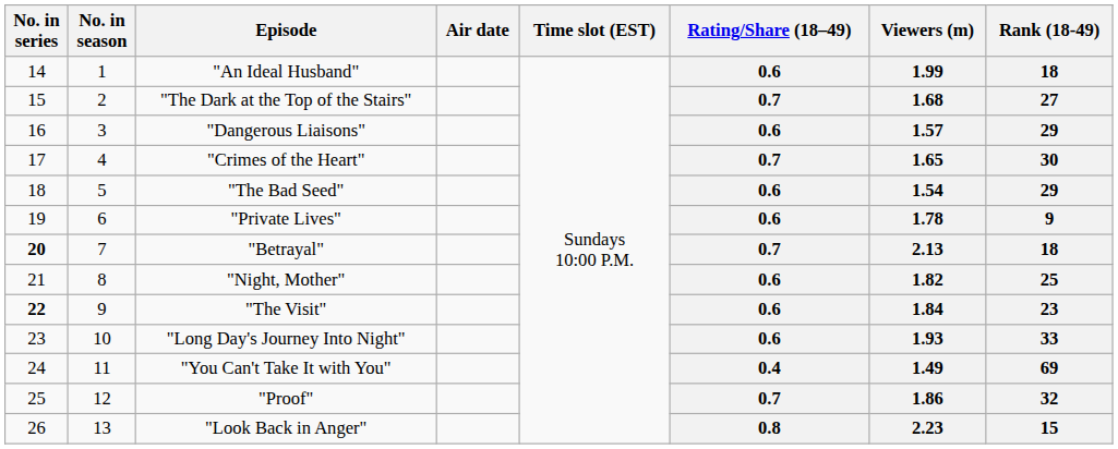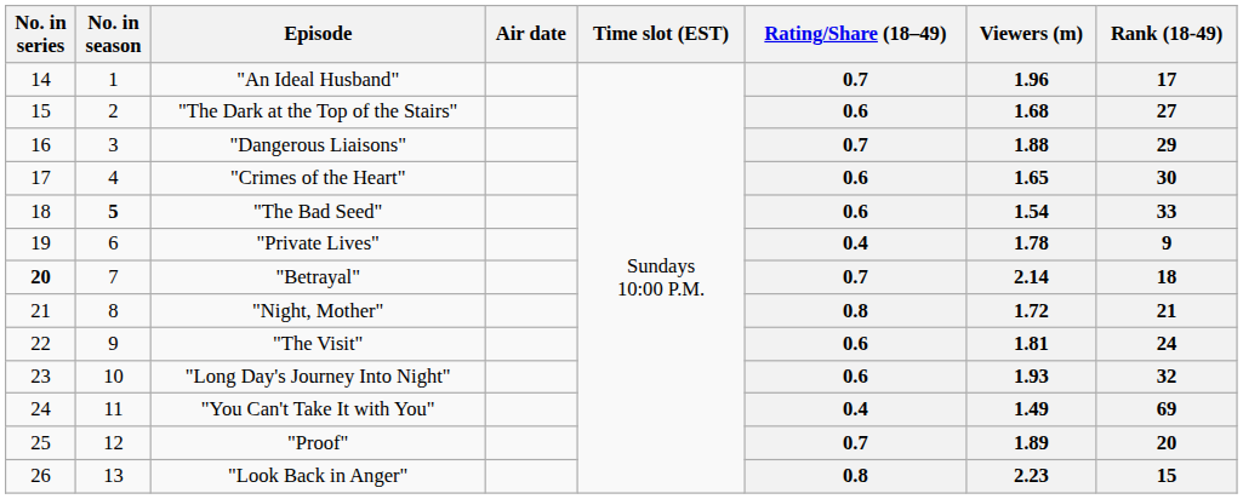 <table class="wikitable" style="font-size:90%; text-align:center; width: 100%; margin-left: auto; margin-right: auto;">
 <tr>
 <th>No. in<br>series</th>
 <th>No. in<br>season</th>
 <th>Episode</th>
 <th>Air date</th>
 <th>Time slot (EST)</th>
 <th><a href='#'>Rating/Share</a> (18–49)</th>
 <th>Viewers (m)</th>
 <th>Rank (18-49)</th>
 </tr>
 <tr>
 <td style="text-align:center">14</td>
 <td style="text-align:center">1</td>
 <td>"An Ideal Husband"</td>
 <td></td>
 <td style="text-align:center" rowspan=13>Sundays<br>10:00 P.M.</td>
-<th>0.6</th>
-<th>1.99</th>
-<th>18</th>
+<th>0.7</th>
+<th>1.96</th>
+<th>17</th>
 </tr>
 <tr>
 <td style="text-align:center">15</td>
 <td style="text-align:center">2</td>
 <td>"The Dark at the Top of the Stairs"</td>
 <td></td>
-<th>0.7</th>
+<th>0.6</th>
 <th>1.68</th>
 <th>27</th>
 </tr>
 <tr>
 <td style="text-align:center">16</td>
 <td style="text-align:center">3</td>
 <td>"Dangerous Liaisons"</td>
 <td></td>
-<th>0.6</th>
-<th>1.57</th>
+<th>0.7</th>
+<th>1.88</th>
 <th>29</th>
 </tr>
 <tr>
 <td style="text-align:center">17</td>
 <td style="text-align:center">4</td>
 <td>"Crimes of the Heart"</td>
 <td></td>
-<th>0.7</th>
+<th>0.6</th>
 <th>1.65</th>
 <th>30</th>
 </tr>
 <tr>
 <td style="text-align:center">18</td>
-<td style="text-align:center">5</td>
+<td style="text-align:center"><strong>5</strong></td>
 <td>"The Bad Seed"</td>
 <td></td>
 <th>0.6</th>
 <th>1.54</th>
-<th>29</th>
+<th>33</th>
 </tr>
 <tr>
 <td style="text-align:center">19</td>
 <td style="text-align:center">6</td>
 <td>"Private Lives"</td>
 <td></td>
-<th>0.6</th>
+<th>0.4</th>
 <th>1.78</th>
 <th>9</th>
 </tr>
 <tr>
 <td style="text-align:center"><strong>20</strong></td>
 <td style="text-align:center">7</td>
 <td>"Betrayal"</td>
 <td></td>
 <th>0.7</th>
-<th>2.13</th>
+<th>2.14</th>
 <th>18</th>
 </tr>
 <tr>
 <td style="text-align:center">21</td>
 <td style="text-align:center">8</td>
 <td>"Night, Mother"</td>
 <td></td>
-<th>0.6</th>
-<th>1.82</th>
-<th>25</th>
+<th>0.8</th>
+<th>1.72</th>
+<th>21</th>
 </tr>
 <tr>
-<td style="text-align:center"><strong>22</strong></td>
+<td style="text-align:center">22</td>
 <td style="text-align:center">9</td>
 <td>"The Visit"</td>
 <td></td>
 <th>0.6</th>
-<th>1.84</th>
-<th>23</th>
+<th>1.81</th>
+<th>24</th>
 </tr>
 <tr>
 <td style="text-align:center">23</td>
 <td style="text-align:center">10</td>
 <td>"Long Day's Journey Into Night"</td>
 <td></td>
 <th>0.6</th>
 <th>1.93</th>
-<th>33</th>
+<th>32</th>
 </tr>
 <tr>
 <td style="text-align:center">24</td>
 <td style="text-align:center">11</td>
 <td>"You Can't Take It with You"</td>
 <td></td>
 <th>0.4</th>
 <th>1.49</th>
 <th>69</th>
 </tr>
 <tr>
 <td style="text-align:center">25</td>
 <td style="text-align:center">12</td>
 <td>"Proof"</td>
 <td></td>
 <th>0.7</th>
-<th>1.86</th>
-<th>32</th>
+<th>1.89</th>
+<th>20</th>
 </tr>
 <tr>
 <td style="text-align:center">26</td>
 <td style="text-align:center">13</td>
 <td>"Look Back in Anger"</td>
 <td></td>
 <th>0.8</th>
 <th>2.23</th>
 <th>15</th>
 </tr>
 </table>
